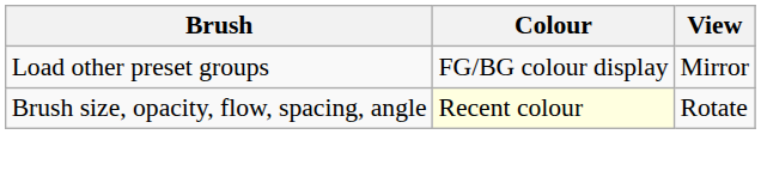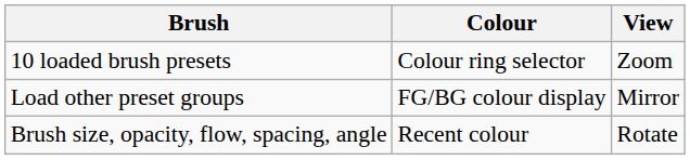 <table class="wikitable">
 <tr>
 <th>Brush</th>
 <th>Colour</th>
 <th>View</th>
+</tr>
+<tr>
+<td>10 loaded brush presets</td>
+<td>Colour ring selector</td>
+<td>Zoom</td>
 </tr>
 <tr>
 <td>Load other preset groups</td>
 <td>FG/BG colour display</td>
 <td>Mirror</td>
 </tr>
 <tr>
 <td>Brush size, opacity, flow, spacing, angle</td>
-<td style="background: lightyellow;">Recent colour</td>
+<td>Recent colour</td>
 <td>Rotate</td>
 </tr>
 </table>
